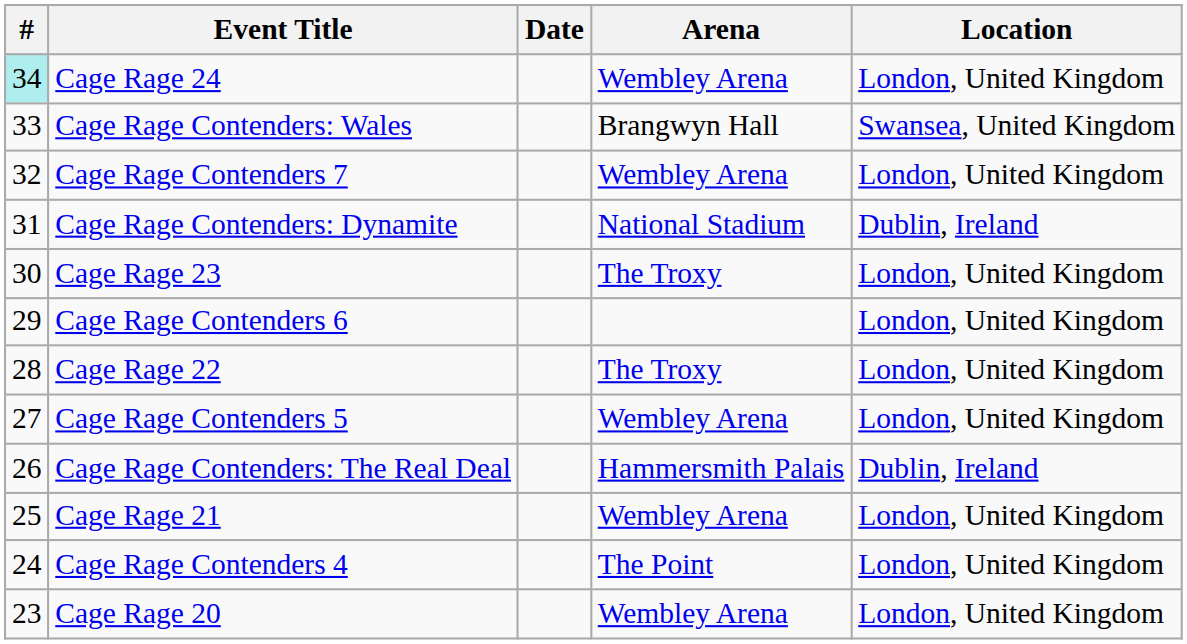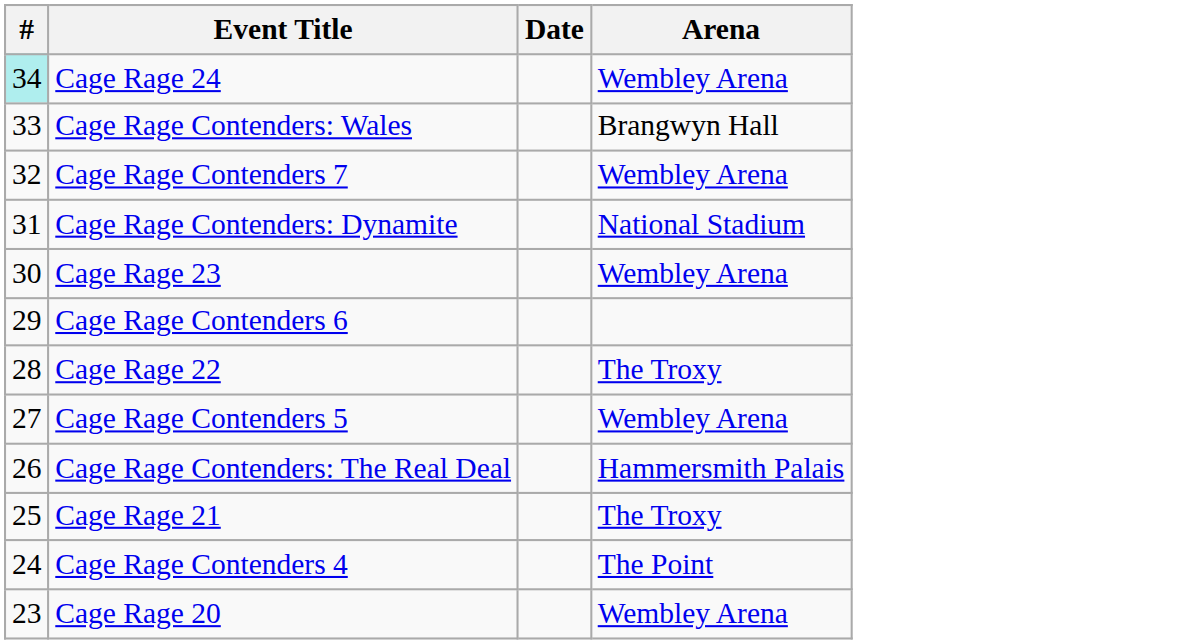 <table class="sortable wikitable succession-box" style="font-size:90%;">
 <tr>
 <th scope="col">#</th>
 <th scope="col">Event Title</th>
 <th scope="col">Date</th>
 <th scope="col">Arena</th>
-<th scope="col">Location</th>
 </tr>
 <tr>
 <td style="background: paleturquoise; text-align:center">34</td>
 <td><a href='#'>Cage Rage 24</a></td>
 <td></td>
 <td><a href='#'>Wembley Arena</a></td>
-<td><a href='#'>London</a>, United Kingdom</td>
 </tr>
 <tr>
 <td style="text-align:center">33</td>
 <td><a href='#'>Cage Rage Contenders: Wales</a></td>
 <td></td>
 <td>Brangwyn Hall</td>
-<td><a href='#'>Swansea</a>, United Kingdom</td>
 </tr>
 <tr>
 <td style="text-align:center">32</td>
 <td><a href='#'>Cage Rage Contenders 7</a></td>
 <td></td>
 <td><a href='#'>Wembley Arena</a></td>
-<td><a href='#'>London</a>, United Kingdom</td>
 </tr>
 <tr>
 <td style="text-align:center">31</td>
 <td><a href='#'>Cage Rage Contenders: Dynamite</a></td>
 <td></td>
 <td><a href='#'>National Stadium</a></td>
-<td><a href='#'>Dublin</a>, <a href='#'>Ireland</a></td>
 </tr>
 <tr>
 <td style="text-align:center">30</td>
 <td><a href='#'>Cage Rage 23</a></td>
 <td></td>
-<td><a href='#'>The Troxy</a></td>
-<td><a href='#'>London</a>, United Kingdom</td>
+<td><a href='#'>Wembley Arena</a></td>
 </tr>
 <tr>
 <td style="text-align:center">29</td>
 <td><a href='#'>Cage Rage Contenders 6</a></td>
 <td></td>
 <td></td>
-<td><a href='#'>London</a>, United Kingdom</td>
 </tr>
 <tr>
 <td style="text-align:center">28</td>
 <td><a href='#'>Cage Rage 22</a></td>
 <td></td>
 <td><a href='#'>The Troxy</a></td>
-<td><a href='#'>London</a>, United Kingdom</td>
 </tr>
 <tr>
 <td style="text-align:center">27</td>
 <td><a href='#'>Cage Rage Contenders 5</a></td>
 <td></td>
 <td><a href='#'>Wembley Arena</a></td>
-<td><a href='#'>London</a>, United Kingdom</td>
 </tr>
 <tr>
 <td style="text-align:center">26</td>
 <td><a href='#'>Cage Rage Contenders: The Real Deal</a></td>
 <td></td>
 <td><a href='#'>Hammersmith Palais</a></td>
-<td><a href='#'>Dublin</a>, <a href='#'>Ireland</a></td>
 </tr>
 <tr>
 <td style="text-align:center">25</td>
 <td><a href='#'>Cage Rage 21</a></td>
 <td></td>
-<td><a href='#'>Wembley Arena</a></td>
-<td><a href='#'>London</a>, United Kingdom</td>
+<td><a href='#'>The Troxy</a></td>
 </tr>
 <tr>
 <td style="text-align:center">24</td>
 <td><a href='#'>Cage Rage Contenders 4</a></td>
 <td></td>
 <td><a href='#'>The Point</a></td>
-<td><a href='#'>London</a>, United Kingdom</td>
 </tr>
 <tr>
 <td style="text-align:center">23</td>
 <td><a href='#'>Cage Rage 20</a></td>
 <td></td>
 <td><a href='#'>Wembley Arena</a></td>
-<td><a href='#'>London</a>, United Kingdom</td>
 </tr>
 </table>
